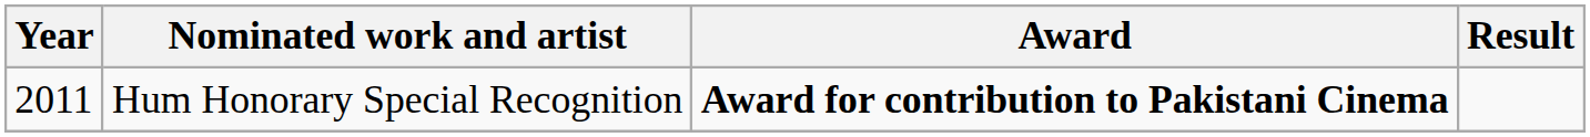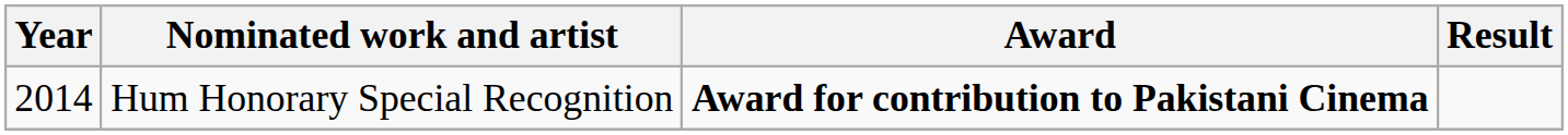 <table class="wikitable">
 <tr>
 <th>Year</th>
 <th>Nominated work and artist</th>
 <th>Award</th>
 <th>Result</th>
 </tr>
 <tr>
-<td>2011</td>
+<td>2014</td>
 <td>Hum Honorary Special Recognition</td>
 <td><strong>Award for contribution to Pakistani Cinema</strong></td>
 <td></td>
 </tr>
 <tr>
 </tr>
 </table>
